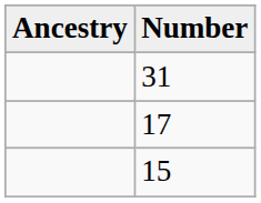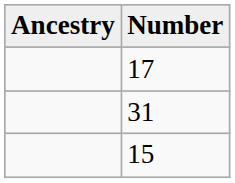 <table style="float: center;" class="wikitable">
 <tr>
 <th style="background:#efefef;">Ancestry</th>
 <th style="background:#efefef;">Number</th>
 </tr>
 <tr>
 <td></td>
-<td>31</td>
+<td>17</td>
 </tr>
 <tr>
 <td></td>
-<td>17</td>
+<td>31</td>
 </tr>
 <tr>
 <td></td>
 <td>15</td>
 </tr>
 </table>
